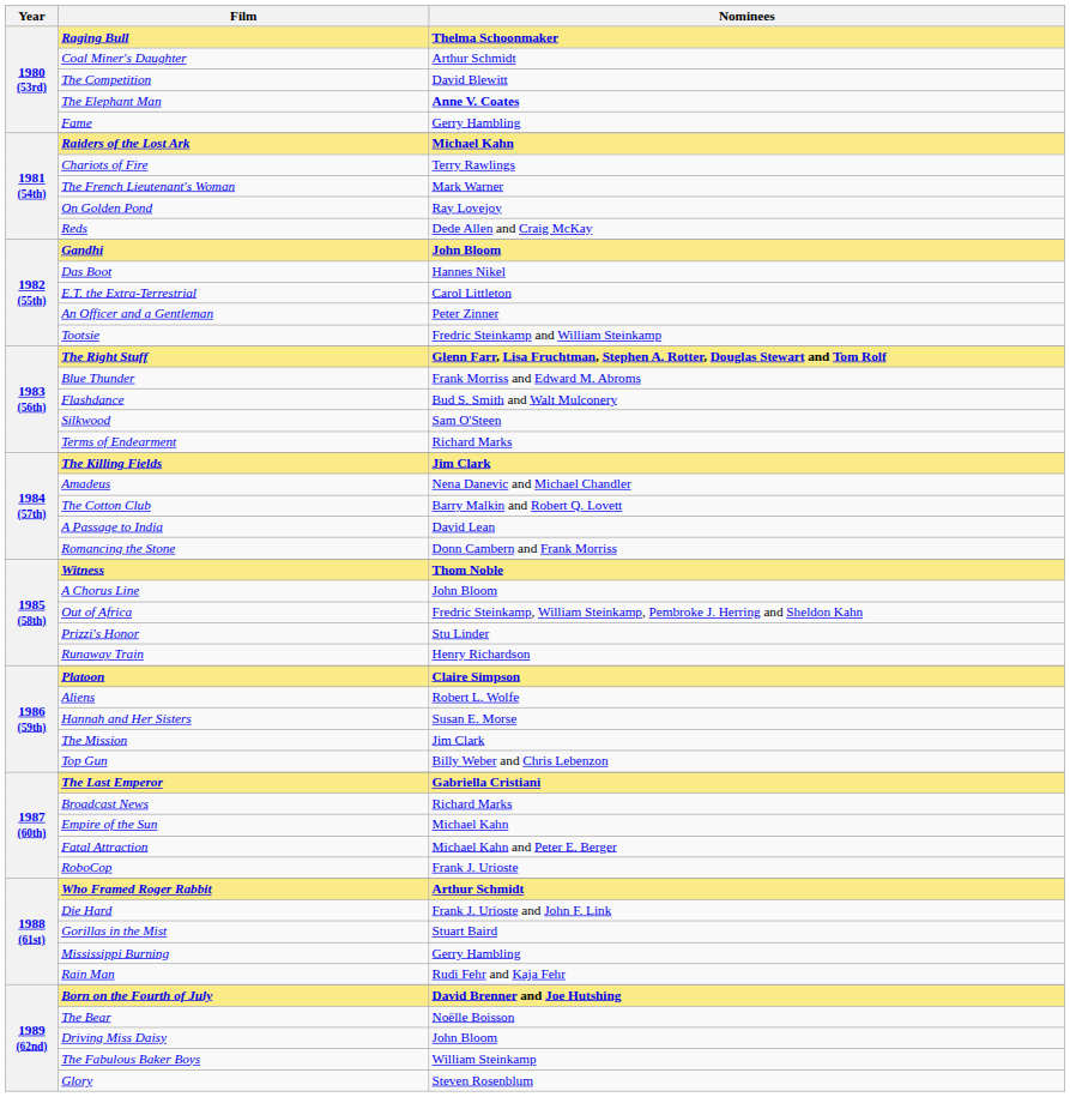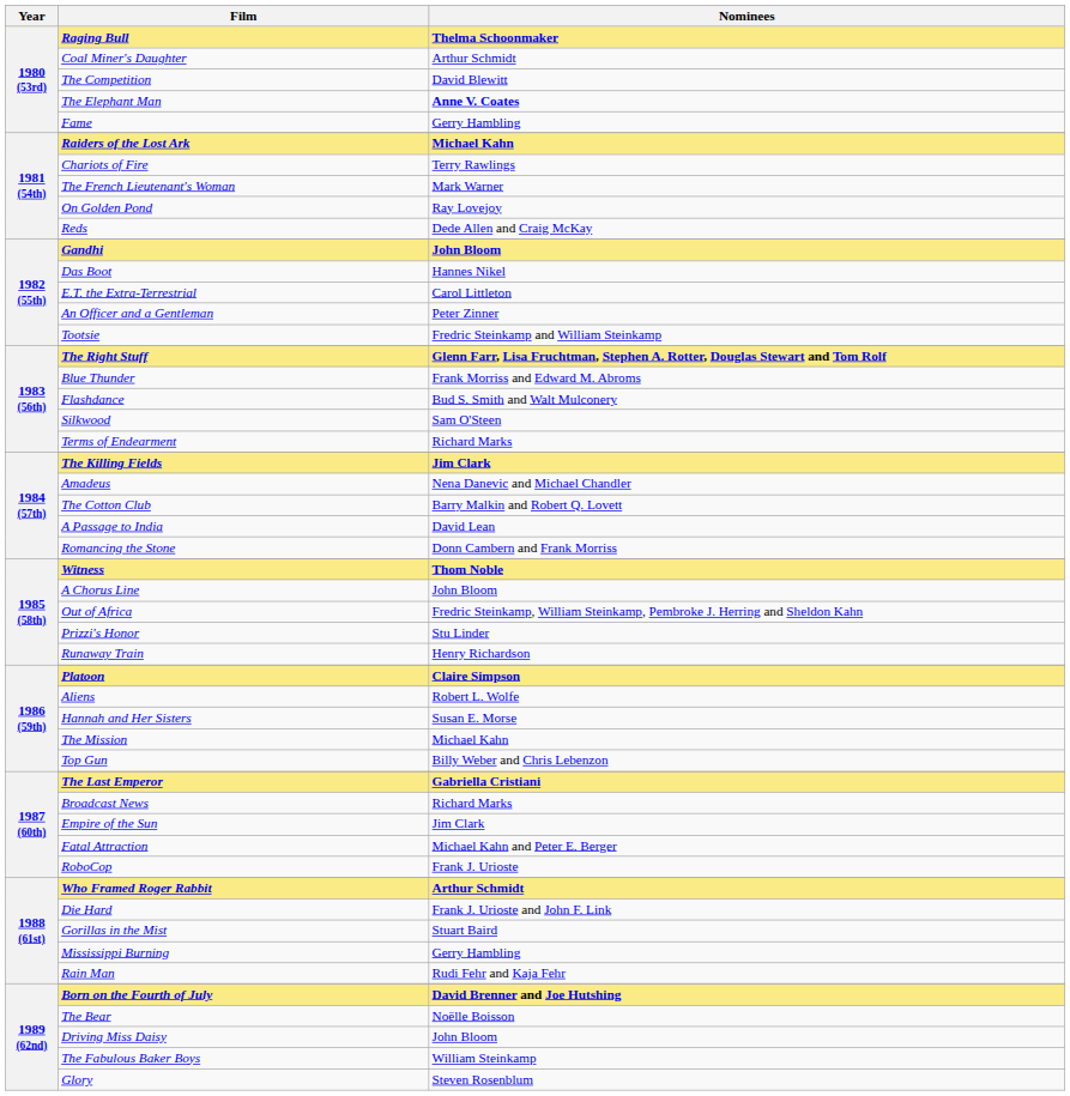 <table class="wikitable" style="width:100%">
 <tr bgcolor="#bebebe">
 <th width="5%">Year</th>
 <th width="35%">Film</th>
 <th width="60%">Nominees</th>
 </tr>
 <tr style="background:#FAEB86">
 <th rowspan="5"><a href='#'>1980</a><br><small><a href='#'>(53rd)</a></small></th>
 <td><strong><em><a href='#'>Raging Bull</a></em></strong></td>
 <td><strong><a href='#'>Thelma Schoonmaker</a></strong></td>
 </tr>
 <tr>
 <td><em><a href='#'>Coal Miner's Daughter</a></em></td>
 <td><a href='#'>Arthur Schmidt</a></td>
 </tr>
 <tr>
 <td><em><a href='#'>The Competition</a></em></td>
 <td><a href='#'>David Blewitt</a></td>
 </tr>
 <tr>
 <td><em><a href='#'>The Elephant Man</a></em></td>
 <td><strong><a href='#'>Anne V. Coates</a></strong></td>
 </tr>
 <tr>
 <td><em><a href='#'>Fame</a></em></td>
 <td><a href='#'>Gerry Hambling</a></td>
 </tr>
 <tr>
 <th rowspan="6" style="text-align:center"><a href='#'>1981</a><br><small><a href='#'>(54th)</a></small></th>
 </tr>
 <tr style="background:#FAEB86">
 <td><strong><em><a href='#'>Raiders of the Lost Ark</a></em></strong></td>
 <td><strong><a href='#'>Michael Kahn</a></strong></td>
 </tr>
 <tr>
 <td><em><a href='#'>Chariots of Fire</a></em></td>
 <td><a href='#'>Terry Rawlings</a></td>
 </tr>
 <tr>
 <td><em><a href='#'>The French Lieutenant's Woman</a></em></td>
 <td><a href='#'>Mark Warner</a></td>
 </tr>
 <tr>
 <td><em><a href='#'>On Golden Pond</a></em></td>
 <td><a href='#'>Ray Lovejoy</a></td>
 </tr>
 <tr>
 <td><em><a href='#'>Reds</a></em></td>
 <td><a href='#'>Dede Allen</a> and <a href='#'>Craig McKay</a></td>
 </tr>
 <tr>
 <th rowspan="6" style="text-align:center"><a href='#'>1982</a><br><small><a href='#'>(55th)</a></small></th>
 </tr>
 <tr style="background:#FAEB86">
 <td><strong><em><a href='#'>Gandhi</a></em></strong></td>
 <td><strong><a href='#'>John Bloom</a></strong></td>
 </tr>
 <tr>
 <td><em><a href='#'>Das Boot</a></em></td>
 <td><a href='#'>Hannes Nikel</a></td>
 </tr>
 <tr>
 <td><em><a href='#'>E.T. the Extra-Terrestrial</a></em></td>
 <td><a href='#'>Carol Littleton</a></td>
 </tr>
 <tr>
 <td><em><a href='#'>An Officer and a Gentleman</a></em></td>
 <td><a href='#'>Peter Zinner</a></td>
 </tr>
 <tr>
 <td><em><a href='#'>Tootsie</a></em></td>
 <td><a href='#'>Fredric Steinkamp</a> and <a href='#'>William Steinkamp</a></td>
 </tr>
 <tr>
 <th rowspan="6" style="text-align:center"><a href='#'>1983</a><br><small><a href='#'>(56th)</a></small></th>
 </tr>
 <tr style="background:#FAEB86">
 <td><strong><em><a href='#'>The Right Stuff</a></em></strong></td>
 <td><strong><a href='#'>Glenn Farr</a>, <a href='#'>Lisa Fruchtman</a>, <a href='#'>Stephen A. Rotter</a>, <a href='#'>Douglas Stewart</a> and <a href='#'>Tom Rolf</a></strong></td>
 </tr>
 <tr>
 <td><em><a href='#'>Blue Thunder</a></em></td>
 <td><a href='#'>Frank Morriss</a> and <a href='#'>Edward M. Abroms</a></td>
 </tr>
 <tr>
 <td><em><a href='#'>Flashdance</a></em></td>
 <td><a href='#'>Bud S. Smith</a> and <a href='#'>Walt Mulconery</a></td>
 </tr>
 <tr>
 <td><em><a href='#'>Silkwood</a></em></td>
 <td><a href='#'>Sam O'Steen</a></td>
 </tr>
 <tr>
 <td><em><a href='#'>Terms of Endearment</a></em></td>
 <td><a href='#'>Richard Marks</a></td>
 </tr>
 <tr>
 <th rowspan="6" style="text-align:center"><a href='#'>1984</a><br><small><a href='#'>(57th)</a></small></th>
 </tr>
 <tr style="background:#FAEB86">
 <td><strong><em><a href='#'>The Killing Fields</a></em></strong></td>
 <td><strong><a href='#'>Jim Clark</a></strong></td>
 </tr>
 <tr>
 <td><em><a href='#'>Amadeus</a></em></td>
 <td><a href='#'>Nena Danevic</a> and <a href='#'>Michael Chandler</a></td>
 </tr>
 <tr>
 <td><em><a href='#'>The Cotton Club</a></em></td>
 <td><a href='#'>Barry Malkin</a> and <a href='#'>Robert Q. Lovett</a></td>
 </tr>
 <tr>
 <td><em><a href='#'>A Passage to India</a></em></td>
 <td><a href='#'>David Lean</a></td>
 </tr>
 <tr>
 <td><em><a href='#'>Romancing the Stone</a></em></td>
 <td><a href='#'>Donn Cambern</a> and <a href='#'>Frank Morriss</a></td>
 </tr>
 <tr>
 <th rowspan="6" style="text-align:center"><a href='#'>1985</a><br><small><a href='#'>(58th)</a></small></th>
 </tr>
 <tr style="background:#FAEB86">
 <td><strong><em><a href='#'>Witness</a></em></strong></td>
 <td><strong><a href='#'>Thom Noble</a></strong></td>
 </tr>
 <tr>
 <td><em><a href='#'>A Chorus Line</a></em></td>
 <td><a href='#'>John Bloom</a></td>
 </tr>
 <tr>
 <td><em><a href='#'>Out of Africa</a></em></td>
 <td><a href='#'>Fredric Steinkamp</a>, <a href='#'>William Steinkamp</a>, <a href='#'>Pembroke J. Herring</a> and <a href='#'>Sheldon Kahn</a></td>
 </tr>
 <tr>
 <td><em><a href='#'>Prizzi's Honor</a></em></td>
 <td><a href='#'>Stu Linder</a></td>
 </tr>
 <tr>
 <td><em><a href='#'>Runaway Train</a></em></td>
 <td><a href='#'>Henry Richardson</a></td>
 </tr>
 <tr>
 <th rowspan="6" style="text-align:center"><a href='#'>1986</a><br><small><a href='#'>(59th)</a></small></th>
 </tr>
 <tr style="background:#FAEB86">
 <td><strong><em><a href='#'>Platoon</a></em></strong></td>
 <td><strong><a href='#'>Claire Simpson</a></strong></td>
 </tr>
 <tr>
 <td><em><a href='#'>Aliens</a></em></td>
 <td><a href='#'>Robert L. Wolfe</a> </td>
 </tr>
 <tr>
 <td><em><a href='#'>Hannah and Her Sisters</a></em></td>
 <td><a href='#'>Susan E. Morse</a></td>
 </tr>
 <tr>
 <td><em><a href='#'>The Mission</a></em></td>
-<td><a href='#'>Jim Clark</a></td>
+<td><a href='#'>Michael Kahn</a></td>
 </tr>
 <tr>
 <td><em><a href='#'>Top Gun</a></em></td>
 <td><a href='#'>Billy Weber</a> and <a href='#'>Chris Lebenzon</a></td>
 </tr>
 <tr>
 <th rowspan="6" style="text-align:center"><a href='#'>1987</a><br><small><a href='#'>(60th)</a></small></th>
 </tr>
 <tr style="background:#FAEB86">
 <td><strong><em><a href='#'>The Last Emperor</a></em></strong></td>
 <td><strong><a href='#'>Gabriella Cristiani</a></strong></td>
 </tr>
 <tr>
 <td><em><a href='#'>Broadcast News</a></em></td>
 <td><a href='#'>Richard Marks</a></td>
 </tr>
 <tr>
 <td><em><a href='#'>Empire of the Sun</a></em></td>
-<td><a href='#'>Michael Kahn</a></td>
+<td><a href='#'>Jim Clark</a></td>
 </tr>
 <tr>
 <td><em><a href='#'>Fatal Attraction</a></em></td>
 <td><a href='#'>Michael Kahn</a> and <a href='#'>Peter E. Berger</a></td>
 </tr>
 <tr>
 <td><em><a href='#'>RoboCop</a></em></td>
 <td><a href='#'>Frank J. Urioste</a></td>
 </tr>
 <tr>
 <th rowspan="6" style="text-align:center"><a href='#'>1988</a><br><small><a href='#'>(61st)</a></small></th>
 </tr>
 <tr style="background:#FAEB86">
 <td><strong><em><a href='#'>Who Framed Roger Rabbit</a></em></strong></td>
 <td><strong><a href='#'>Arthur Schmidt</a></strong></td>
 </tr>
 <tr>
 <td><em><a href='#'>Die Hard</a></em></td>
 <td><a href='#'>Frank J. Urioste</a> and <a href='#'>John F. Link</a></td>
 </tr>
 <tr>
 <td><em><a href='#'>Gorillas in the Mist</a></em></td>
 <td><a href='#'>Stuart Baird</a></td>
 </tr>
 <tr>
 <td><em><a href='#'>Mississippi Burning</a></em></td>
 <td><a href='#'>Gerry Hambling</a></td>
 </tr>
 <tr>
 <td><em><a href='#'>Rain Man</a></em></td>
 <td><a href='#'>Rudi Fehr</a> and <a href='#'>Kaja Fehr</a></td>
 </tr>
 <tr>
 <th rowspan="6" style="text-align:center"><a href='#'>1989</a><br><small><a href='#'>(62nd)</a></small></th>
 </tr>
 <tr style="background:#FAEB86">
 <td><strong><em><a href='#'>Born on the Fourth of July</a></em></strong></td>
 <td><strong><a href='#'>David Brenner</a> and <a href='#'>Joe Hutshing</a></strong></td>
 </tr>
 <tr>
 <td><em><a href='#'>The Bear</a></em></td>
 <td><a href='#'>Noëlle Boisson</a></td>
 </tr>
 <tr>
 <td><em><a href='#'>Driving Miss Daisy</a></em></td>
 <td><a href='#'>John Bloom</a></td>
 </tr>
 <tr>
 <td><em><a href='#'>The Fabulous Baker Boys</a></em></td>
 <td><a href='#'>William Steinkamp</a></td>
 </tr>
 <tr>
 <td><em><a href='#'>Glory</a></em></td>
 <td><a href='#'>Steven Rosenblum</a></td>
 </tr>
 </table>
